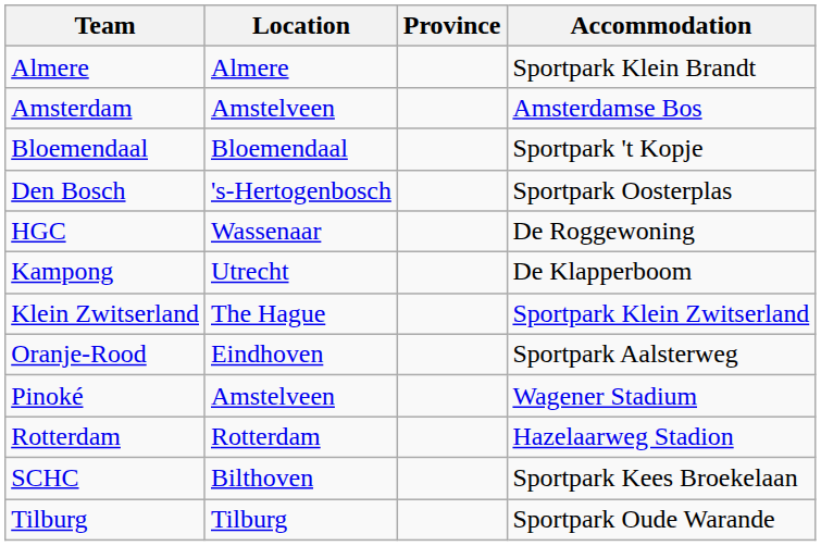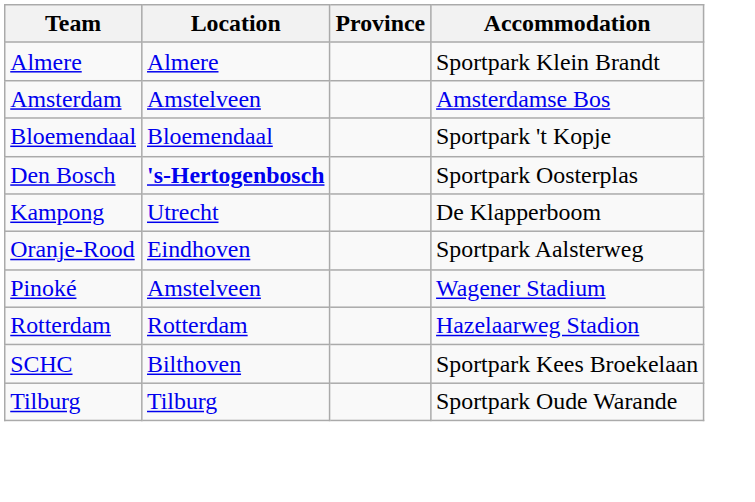 <table class="wikitable sortable">
 <tr>
 <th>Team</th>
 <th>Location</th>
 <th>Province</th>
 <th>Accommodation</th>
 </tr>
 <tr>
 <td><a href='#'>Almere</a></td>
 <td><a href='#'>Almere</a></td>
 <td></td>
 <td>Sportpark Klein Brandt</td>
 </tr>
 <tr>
 <td><a href='#'>Amsterdam</a></td>
 <td><a href='#'>Amstelveen</a></td>
 <td></td>
 <td><a href='#'>Amsterdamse Bos</a></td>
 </tr>
 <tr>
 <td><a href='#'>Bloemendaal</a></td>
 <td><a href='#'>Bloemendaal</a></td>
 <td></td>
 <td>Sportpark 't Kopje</td>
 </tr>
 <tr>
 <td><a href='#'>Den Bosch</a></td>
-<td><a href='#'>'s-Hertogenbosch</a></td>
+<td><strong><a href='#'>'s-Hertogenbosch</a></strong></td>
 <td></td>
 <td>Sportpark Oosterplas</td>
-</tr>
-<tr>
-<td><a href='#'>HGC</a></td>
-<td><a href='#'>Wassenaar</a></td>
-<td></td>
-<td>De Roggewoning</td>
 </tr>
 <tr>
 <td><a href='#'>Kampong</a></td>
 <td><a href='#'>Utrecht</a></td>
 <td></td>
 <td>De Klapperboom</td>
-</tr>
-<tr>
-<td><a href='#'>Klein Zwitserland</a></td>
-<td><a href='#'>The Hague</a></td>
-<td></td>
-<td><a href='#'>Sportpark Klein Zwitserland</a></td>
 </tr>
 <tr>
 <td><a href='#'>Oranje-Rood</a></td>
 <td><a href='#'>Eindhoven</a></td>
 <td></td>
 <td>Sportpark Aalsterweg</td>
 </tr>
 <tr>
 <td><a href='#'>Pinoké</a></td>
 <td><a href='#'>Amstelveen</a></td>
 <td></td>
 <td><a href='#'>Wagener Stadium</a></td>
 </tr>
 <tr>
 <td><a href='#'>Rotterdam</a></td>
 <td><a href='#'>Rotterdam</a></td>
 <td></td>
 <td><a href='#'>Hazelaarweg Stadion</a></td>
 </tr>
 <tr>
 <td><a href='#'>SCHC</a></td>
 <td><a href='#'>Bilthoven</a></td>
 <td></td>
 <td>Sportpark Kees Broekelaan</td>
 </tr>
 <tr>
 <td><a href='#'>Tilburg</a></td>
 <td><a href='#'>Tilburg</a></td>
 <td></td>
 <td>Sportpark Oude Warande</td>
 </tr>
 </table>
